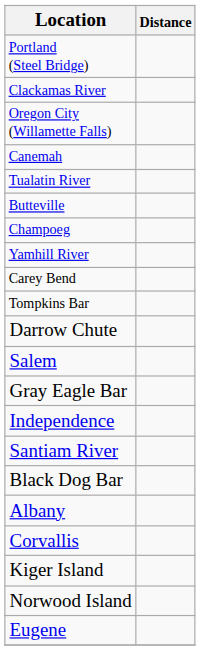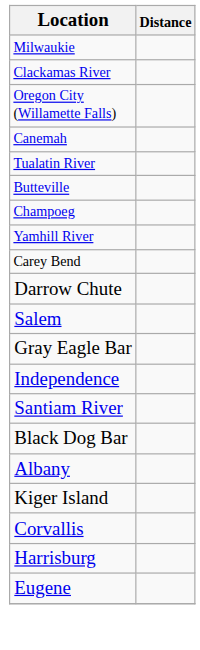 <table class="wikitable" style="text-align: center; margin: 1em" align="right" style="font-size:9pt">
 <tr>
 <th valign="bottom">Location</th>
 <th valign="bottom" style="font-size:9pt">Distance</th>
 </tr>
 <tr>
-<td align="left" valign="top" style="font-size:9pt"><a href='#'>Portland</a><br> (<a href='#'>Steel Bridge</a>)</td>
+<td align="left" valign="top" style="font-size:9pt"><a href='#'>Milwaukie</a></td>
 <td align="center" valign="top" style="font-size:9pt"></td>
 </tr>
 <tr>
 <td align="left" valign="top" style="font-size:9pt"><a href='#'>Clackamas River</a></td>
 <td align="center" valign="top" style="font-size:9pt"></td>
 </tr>
 <tr>
 <td align="left" valign="top" style="font-size:9pt"><a href='#'>Oregon City</a><br> (<a href='#'>Willamette Falls</a>)</td>
 <td align="center" valign="top" style="font-size:9pt"></td>
 </tr>
 <tr>
 <td align="left" valign="top" style="font-size:9pt"><a href='#'>Canemah</a></td>
 <td align="center" valign="top" style="font-size:9pt"></td>
 </tr>
 <tr>
 <td align="left" valign="top" style="font-size:9pt"><a href='#'>Tualatin River</a></td>
 <td align="center" valign="top" style="font-size:9pt"></td>
 </tr>
 <tr>
 <td align="left" valign="top" style="font-size:9pt"><a href='#'>Butteville</a></td>
 <td align="center" valign="top" style="font-size:9pt"></td>
 </tr>
 <tr>
 <td align="left" valign="top" style="font-size:9pt"><a href='#'>Champoeg</a></td>
 <td align="center" valign="top" style="font-size:9pt"></td>
 </tr>
 <tr>
 <td align="left" valign="top" style="font-size:9pt"><a href='#'>Yamhill River</a></td>
 <td align="center" valign="top" style="font-size:9pt"></td>
 </tr>
 <tr>
 <td align="left" valign="top" style="font-size:9pt">Carey Bend</td>
 <td align="center" valign="top"></td>
 </tr>
 <tr>
-<td align="left" valign="top" style="font-size:9pt">Tompkins Bar</td>
-<td align="center" valign="top"></td>
-</tr>
-<tr>
 <td align="left" valign="top">Darrow Chute</td>
 <td align="center" valign="top"></td>
 </tr>
 <tr>
 <td align="left" valign="top"><a href='#'>Salem</a></td>
 <td align="center" valign="top"></td>
 </tr>
 <tr>
 <td align="left" valign="top">Gray Eagle Bar</td>
 <td align="center" valign="top"></td>
 </tr>
 <tr>
 <td align="left" valign="top"><a href='#'>Independence</a></td>
 <td align="center" valign="top"></td>
 </tr>
 <tr>
 <td align="left" valign="top"><a href='#'>Santiam River</a></td>
 <td align="center" valign="top"></td>
 </tr>
 <tr>
 <td align="left" valign="top">Black Dog Bar</td>
 <td align="center" valign="top"></td>
 </tr>
 <tr>
 <td align="left" valign="top"><a href='#'>Albany</a></td>
 <td align="center" valign="top"></td>
 </tr>
 <tr>
+<td align="left" valign="top">Kiger Island</td>
+<td align="center" valign="top"></td>
+</tr>
+<tr>
 <td align="left" valign="top"><a href='#'>Corvallis</a></td>
 <td align="center" valign="top"></td>
 </tr>
 <tr>
-<td align="left" valign="top">Kiger Island</td>
-<td align="center" valign="top"></td>
-</tr>
-<tr>
-<td align="left" valign="top">Norwood Island</td>
+<td align="left" valign="top"><a href='#'>Harrisburg</a></td>
 <td align="center" valign="top"></td>
 </tr>
 <tr>
 <td align="left" valign="top"><a href='#'>Eugene</a></td>
 <td align="center" valign="top"></td>
 </tr>
 <tr>
 </tr>
 </table>
